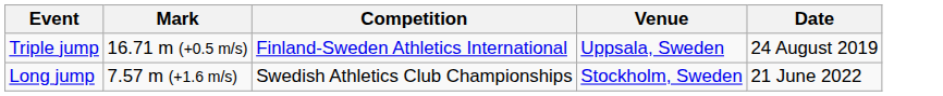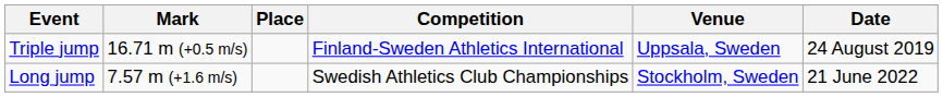 <table class="wikitable">
 <tr>
 <th>Event</th>
 <th>Mark</th>
+<th>Place</th>
 <th>Competition</th>
 <th>Venue</th>
 <th>Date</th>
 </tr>
 <tr>
 <td><a href='#'>Triple jump</a></td>
 <td>16.71 m <small>(+0.5 m/s)</small></td>
+<td align=center></td>
 <td><a href='#'>Finland-Sweden Athletics International</a></td>
 <td><a href='#'>Uppsala, Sweden</a></td>
 <td>24 August 2019</td>
 </tr>
 <tr>
 <td><a href='#'>Long jump</a></td>
 <td>7.57 m <small>(+1.6 m/s)</small></td>
+<td align=center></td>
 <td>Swedish Athletics Club Championships</td>
 <td><a href='#'>Stockholm, Sweden</a></td>
 <td>21 June 2022</td>
 </tr>
 </table>
